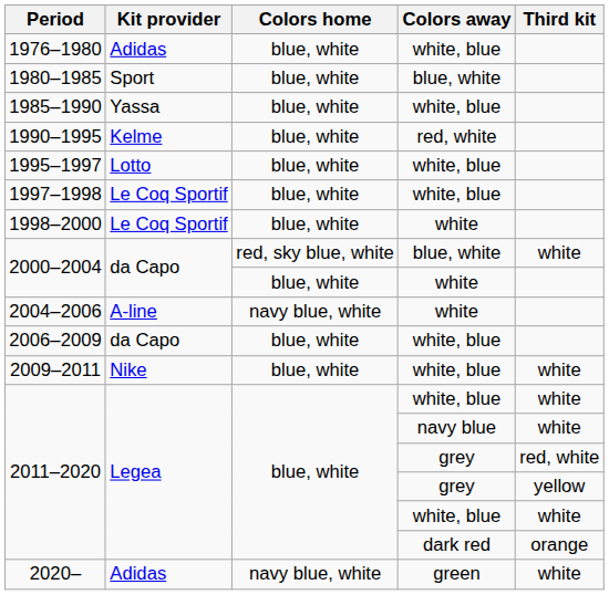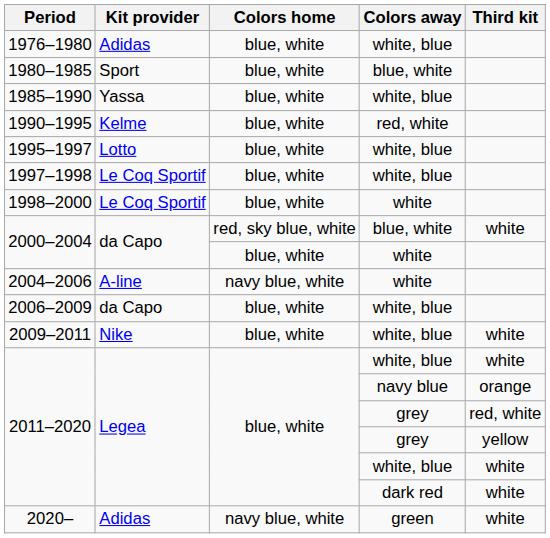 <table class="wikitable">
 <tr>
 <th>Period</th>
 <th>Kit provider</th>
 <th>Colors home</th>
 <th>Colors away</th>
 <th>Third kit</th>
 </tr>
 <tr>
 <td style="text-align: center;">1976–1980</td>
 <td> <a href='#'>Adidas</a></td>
 <td style="text-align: center;">blue, white</td>
 <td style="text-align: center;">white, blue</td>
 <td></td>
 </tr>
 <tr>
 <td style="text-align: center;">1980–1985</td>
 <td> Sport</td>
 <td style="text-align: center;">blue, white</td>
 <td style="text-align: center;">blue, white</td>
 <td></td>
 </tr>
 <tr>
 <td style="text-align: center;">1985–1990</td>
 <td> Yassa</td>
 <td style="text-align: center;">blue, white</td>
 <td style="text-align: center;">white, blue</td>
 <td></td>
 </tr>
 <tr>
 <td style="text-align: center;">1990–1995</td>
 <td> <a href='#'>Kelme</a></td>
 <td style="text-align: center;">blue, white</td>
 <td style="text-align: center;">red, white</td>
 <td></td>
 </tr>
 <tr>
 <td style="text-align: center;">1995–1997</td>
 <td> <a href='#'>Lotto</a></td>
 <td style="text-align: center;">blue, white</td>
 <td style="text-align: center;">white, blue</td>
 <td></td>
 </tr>
 <tr>
 <td style="text-align: center;">1997–1998</td>
 <td> <a href='#'>Le Coq Sportif</a></td>
 <td style="text-align: center;">blue, white</td>
 <td style="text-align: center;">white, blue</td>
 <td></td>
 </tr>
 <tr>
 <td style="text-align: center;">1998–2000</td>
 <td> <a href='#'>Le Coq Sportif</a></td>
 <td style="text-align: center;">blue, white</td>
 <td style="text-align: center;">white</td>
 <td></td>
 </tr>
 <tr>
 <td rowspan="2" style="text-align: center;">2000–2004</td>
 <td rowspan="2"> da Capo</td>
 <td style="text-align: center;">red, sky blue, white</td>
 <td style="text-align: center;">blue, white</td>
 <td style="text-align: center;">white</td>
 </tr>
 <tr>
 <td style="text-align: center;">blue, white</td>
 <td style="text-align: center;">white</td>
 <td></td>
 </tr>
 <tr>
 <td style="text-align: center;">2004–2006</td>
 <td> <a href='#'>A-line</a></td>
 <td style="text-align: center;">navy blue, white</td>
 <td style="text-align: center;">white</td>
 <td></td>
 </tr>
 <tr>
 <td style="text-align: center;">2006–2009</td>
 <td> da Capo</td>
 <td style="text-align: center;">blue, white</td>
 <td style="text-align: center;">white, blue</td>
 <td></td>
 </tr>
 <tr>
 <td style="text-align: center;">2009–2011</td>
 <td> <a href='#'>Nike</a></td>
 <td style="text-align: center;">blue, white</td>
 <td style="text-align: center;">white, blue</td>
 <td style="text-align: center;">white</td>
 </tr>
 <tr>
 <td rowspan="6" style="text-align: center;">2011–2020</td>
 <td rowspan="6"> <a href='#'>Legea</a></td>
 <td rowspan="6" style="text-align: center;">blue, white</td>
 <td style="text-align: center;">white, blue</td>
 <td style="text-align: center;">white</td>
 </tr>
 <tr>
 <td style="text-align: center;">navy blue</td>
-<td style="text-align: center;">white</td>
+<td style="text-align: center;">orange</td>
 </tr>
 <tr>
 <td style="text-align: center;">grey</td>
 <td style="text-align: center;">red, white</td>
 </tr>
 <tr>
 <td style="text-align: center;">grey</td>
 <td style="text-align: center;">yellow</td>
 </tr>
 <tr>
 <td style="text-align: center;">white, blue</td>
 <td style="text-align: center;">white</td>
 </tr>
 <tr>
 <td style="text-align: center;">dark red</td>
-<td style="text-align: center;">orange</td>
+<td style="text-align: center;">white</td>
 </tr>
 <tr>
 <td style="text-align: center;">2020–</td>
 <td> <a href='#'>Adidas</a></td>
 <td style="text-align: center;">navy blue, white</td>
 <td style="text-align: center;">green</td>
 <td style="text-align: center;">white</td>
 </tr>
 </table>
